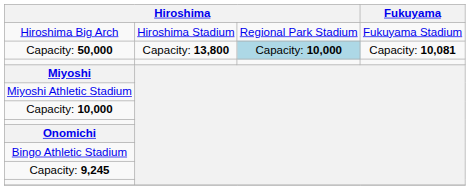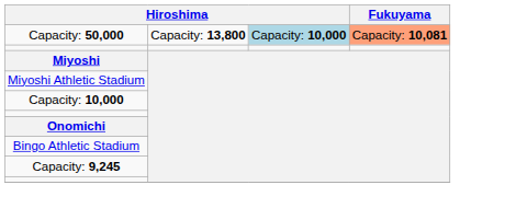 <table class="wikitable" style="text-align:center">
 <tr>
 <th colspan="3"><a href='#'>Hiroshima</a></th>
 <th><a href='#'>Fukuyama</a></th>
 </tr>
 <tr>
-<td><a href='#'>Hiroshima Big Arch</a></td>
-<td><a href='#'>Hiroshima Stadium</a></td>
-<td><a href='#'>Regional Park Stadium</a></td>
-<td><a href='#'>Fukuyama Stadium</a></td>
-</tr>
-<tr>
 <td>Capacity: <strong>50,000</strong></td>
 <td>Capacity: <strong>13,800</strong></td>
 <td style="background: lightblue;">Capacity: <strong>10,000</strong></td>
-<td>Capacity: <strong>10,081</strong></td>
+<td style="background: lightsalmon;">Capacity: <strong>10,081</strong></td>
 </tr>
 <tr>
 <td></td>
 <td></td>
 <td></td>
 <td></td>
 </tr>
 <tr>
 <th><a href='#'>Miyoshi</a></th>
 <th colspan="3" rowspan="8"></th>
 </tr>
 <tr>
 <td><a href='#'>Miyoshi Athletic Stadium</a></td>
 </tr>
 <tr>
 <td>Capacity: <strong>10,000</strong></td>
 </tr>
 <tr>
 <td></td>
 </tr>
 <tr>
 <th><a href='#'>Onomichi</a></th>
 </tr>
 <tr>
 <td><a href='#'>Bingo Athletic Stadium</a></td>
 </tr>
 <tr>
 <td>Capacity: <strong>9,245</strong></td>
 </tr>
 <tr>
 <td></td>
 </tr>
 <tr>
 </tr>
 </table>
